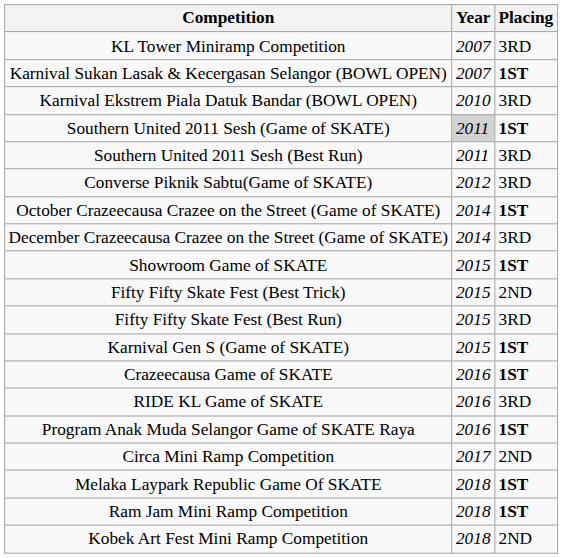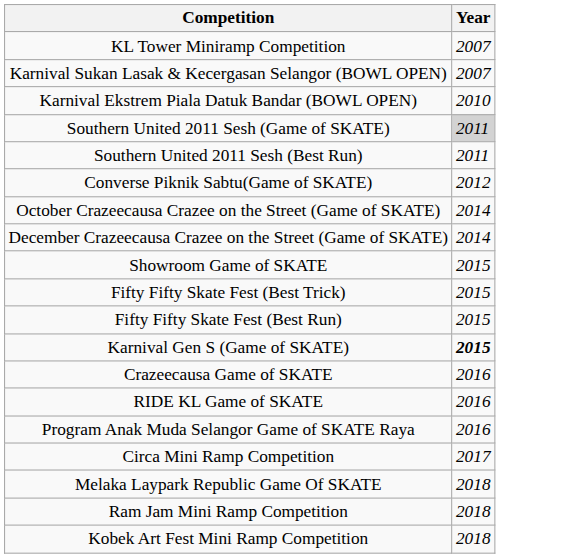 <table class="wikitable">
 <tr style="text-align:center;">
 <th>Competition</th>
 <th>Year</th>
-<th>Placing</th>
 </tr>
 <tr>
 <td style="text-align:center;">KL Tower Miniramp Competition</td>
 <td><em>2007</em></td>
-<td>3RD</td>
 </tr>
 <tr>
 <td style="text-align:center;">Karnival Sukan Lasak & Kecergasan Selangor (BOWL OPEN)</td>
 <td><em>2007</em></td>
-<td><strong>1ST</strong></td>
 </tr>
 <tr>
 <td style="text-align:center;">Karnival Ekstrem Piala Datuk Bandar (BOWL OPEN)</td>
 <td><em>2010</em></td>
-<td>3RD</td>
 </tr>
 <tr>
 <td style="text-align:center;">Southern United 2011 Sesh (Game of SKATE)</td>
 <td style="background: lightgrey;"><em>2011</em></td>
-<td><strong>1ST</strong></td>
 </tr>
 <tr>
 <td style="text-align:center;">Southern United 2011 Sesh (Best Run)</td>
 <td><em>2011</em></td>
-<td>3RD</td>
 </tr>
 <tr>
 <td style="text-align:center;">Converse Piknik Sabtu(Game of SKATE)</td>
 <td><em>2012</em></td>
-<td>3RD</td>
 </tr>
 <tr>
 <td style="text-align:center;">October Crazeecausa Crazee on the Street (Game of SKATE)</td>
 <td><em>2014</em></td>
-<td><strong>1ST</strong></td>
 </tr>
 <tr>
 <td style="text-align:center;">December Crazeecausa Crazee on the Street (Game of SKATE)</td>
 <td><em>2014</em></td>
-<td>3RD</td>
 </tr>
 <tr>
 <td style="text-align:center;">Showroom Game of SKATE</td>
 <td><em>2015</em></td>
-<td><strong>1ST</strong></td>
 </tr>
 <tr>
 <td style="text-align:center;">Fifty Fifty Skate Fest (Best Trick)</td>
 <td><em>2015</em></td>
-<td>2ND</td>
 </tr>
 <tr>
 <td style="text-align:center;">Fifty Fifty Skate Fest (Best Run)</td>
 <td><em>2015</em></td>
-<td>3RD</td>
 </tr>
 <tr>
 <td style="text-align:center;">Karnival Gen S (Game of SKATE)</td>
-<td><em>2015</em></td>
-<td><strong>1ST</strong></td>
+<td><strong><em>2015</em></strong></td>
 </tr>
 <tr>
 <td style="text-align:center;">Crazeecausa Game of SKATE</td>
 <td><em>2016</em></td>
-<td><strong>1ST</strong></td>
 </tr>
 <tr>
 <td style="text-align:center;">RIDE KL Game of SKATE</td>
 <td><em>2016</em></td>
-<td>3RD</td>
 </tr>
 <tr>
 <td style="text-align:center;">Program Anak Muda Selangor Game of SKATE Raya</td>
 <td><em>2016</em></td>
-<td><strong>1ST</strong></td>
 </tr>
 <tr>
 <td style="text-align:center;">Circa Mini Ramp Competition</td>
 <td><em>2017</em></td>
-<td>2ND</td>
 </tr>
 <tr>
 <td style="text-align:center;">Melaka Laypark Republic Game Of SKATE</td>
 <td><em>2018</em></td>
-<td><strong>1ST</strong></td>
 </tr>
 <tr>
 <td style="text-align:center;">Ram Jam Mini Ramp Competition</td>
 <td><em>2018</em></td>
-<td><strong>1ST</strong></td>
 </tr>
 <tr>
 <td style="text-align:center;">Kobek Art Fest Mini Ramp Competition</td>
 <td><em>2018</em></td>
-<td>2ND</td>
 </tr>
 </table>
